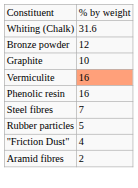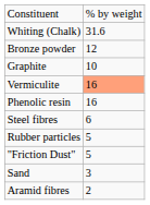 <table class="wikitable">
 <tr>
 <td>Constituent</td>
 <td>% by weight</td>
 </tr>
 <tr>
 <td>Whiting (Chalk)</td>
 <td>31.6</td>
 </tr>
 <tr>
 <td>Bronze powder</td>
 <td>12</td>
 </tr>
 <tr>
 <td>Graphite</td>
 <td>10</td>
 </tr>
 <tr>
 <td>Vermiculite</td>
 <td style="background: lightsalmon;">16</td>
 </tr>
 <tr>
 <td>Phenolic resin</td>
 <td>16</td>
 </tr>
 <tr>
 <td>Steel fibres</td>
-<td>7</td>
+<td>6</td>
 </tr>
 <tr>
 <td>Rubber particles</td>
 <td>5</td>
 </tr>
 <tr>
 <td>"Friction Dust"</td>
-<td>4</td>
+<td>5</td>
+</tr>
+<tr>
+<td>Sand</td>
+<td>3</td>
 </tr>
 <tr>
 <td>Aramid fibres</td>
 <td>2</td>
 </tr>
 </table>
